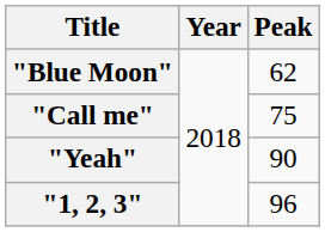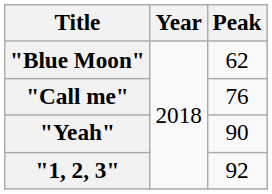 <table class="wikitable plainrowheaders" style="text-align:center">
 <tr>
 <th scope="col">Title</th>
 <th scope="col">Year</th>
 <th scope="col">Peak</th>
 </tr>
 <tr>
 <th scope="row">"Blue Moon"</th>
 <td rowspan="4">2018</td>
 <td>62</td>
 </tr>
 <tr>
 <th scope="row">"Call me"</th>
-<td>75</td>
+<td>76</td>
 </tr>
 <tr>
 <th scope="row">"Yeah"</th>
 <td>90</td>
 </tr>
 <tr>
 <th scope="row">"1, 2, 3"</th>
-<td>96</td>
+<td>92</td>
 </tr>
 </table>
